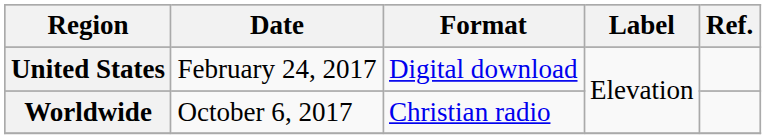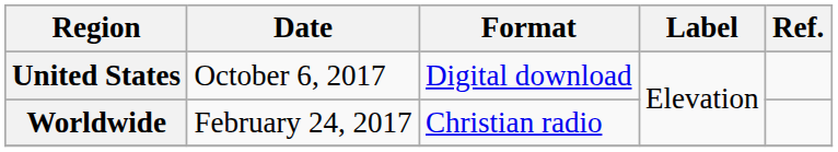 <table class="wikitable plainrowheaders">
 <tr>
 <th scope="col">Region</th>
 <th scope="col">Date</th>
 <th scope="col">Format</th>
 <th scope="col">Label</th>
 <th scope="col">Ref.</th>
 </tr>
 <tr>
 <th scope="row">United States</th>
-<td>February 24, 2017</td>
+<td>October 6, 2017</td>
 <td><a href='#'>Digital download</a><br></td>
 <td rowspan="2">Elevation</td>
 <td></td>
 </tr>
 <tr>
 <th scope="row">Worldwide</th>
-<td>October 6, 2017</td>
+<td>February 24, 2017</td>
 <td><a href='#'>Christian radio</a></td>
 <td></td>
 </tr>
 <tr>
 </tr>
 </table>
